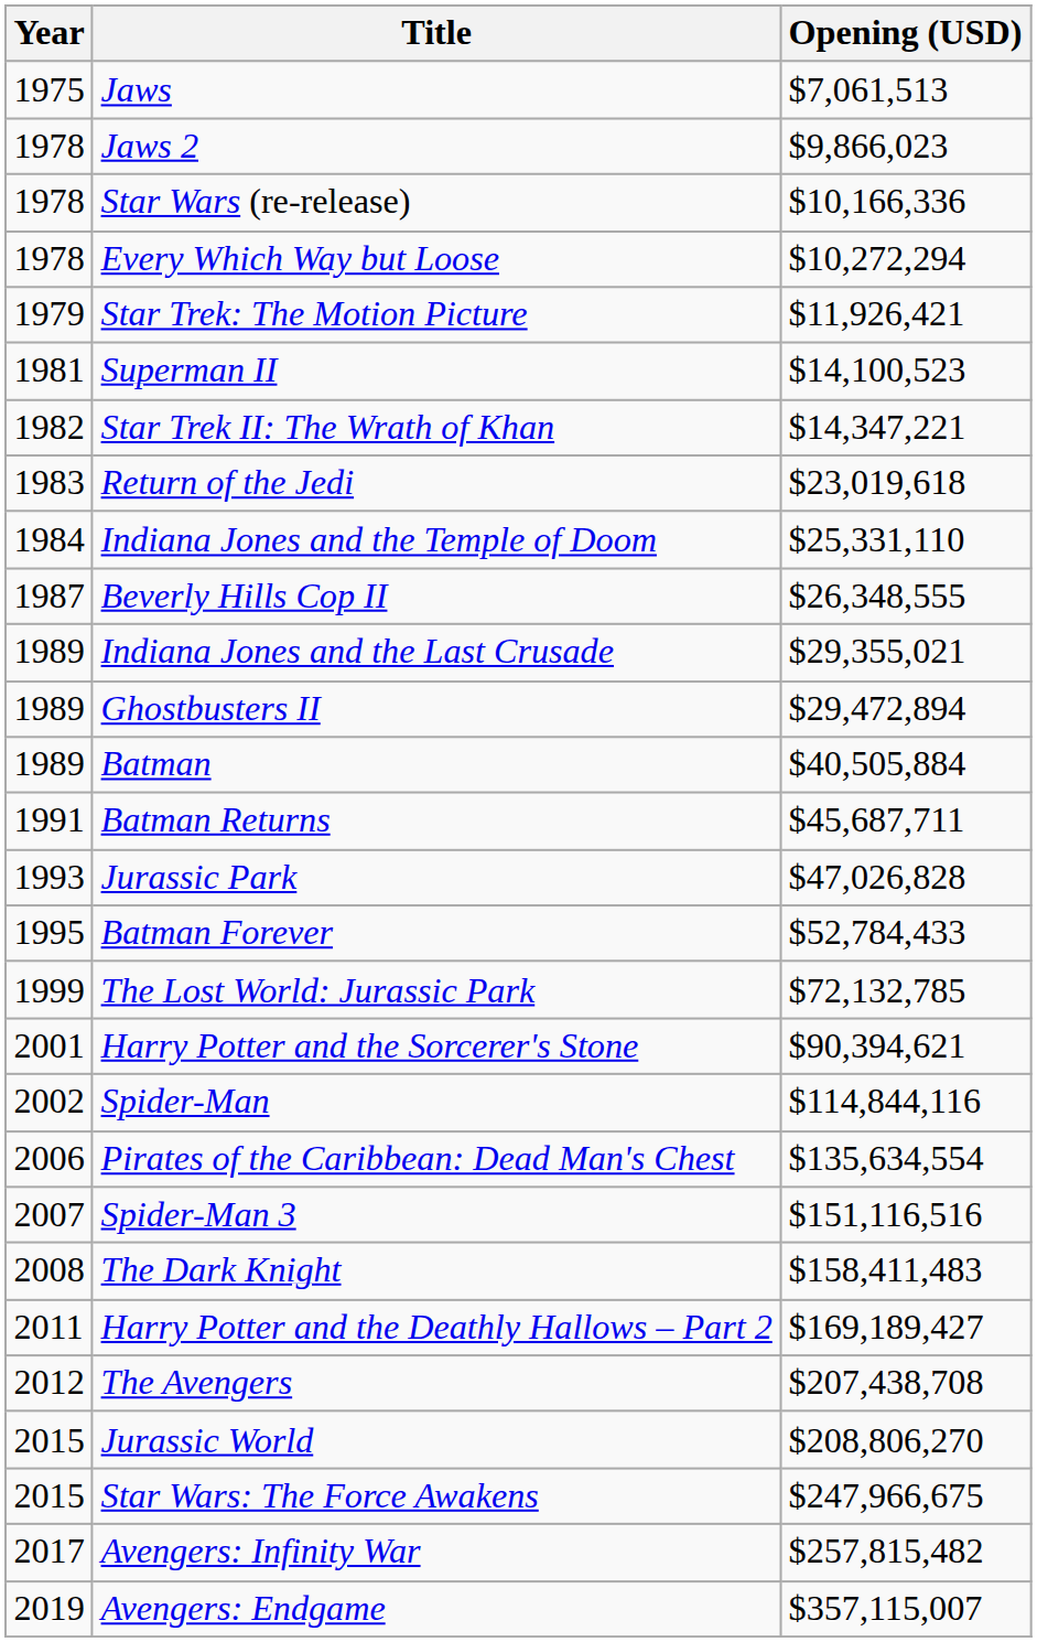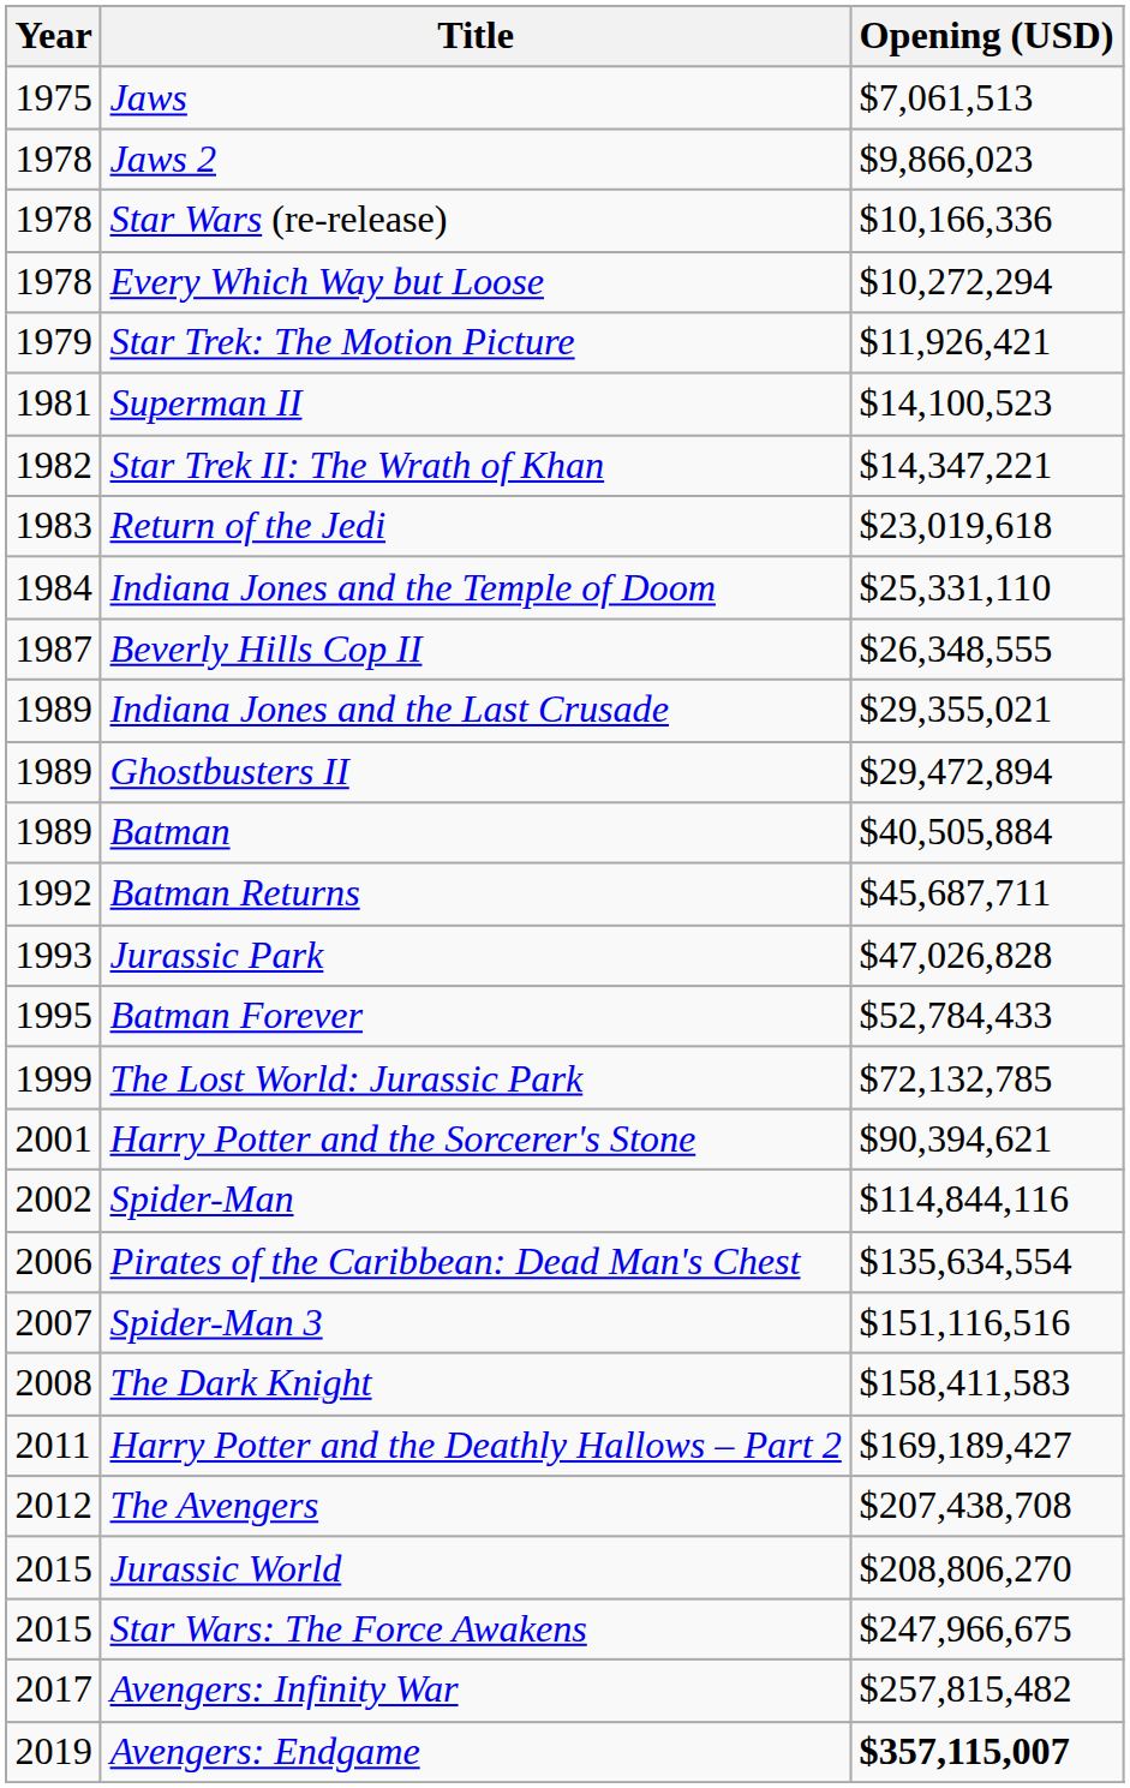 <table class="wikitable sortable">
 <tr>
 <th>Year</th>
 <th>Title</th>
 <th>Opening (USD)</th>
 </tr>
 <tr>
 <td>1975</td>
 <td><em><a href='#'>Jaws</a></em></td>
 <td>$7,061,513</td>
 </tr>
 <tr>
 <td>1978</td>
 <td><em><a href='#'>Jaws 2</a></em></td>
 <td>$9,866,023</td>
 </tr>
 <tr>
 <td>1978</td>
 <td><em><a href='#'>Star Wars</a></em> (re-release)</td>
 <td>$10,166,336</td>
 </tr>
 <tr>
 <td>1978</td>
 <td><em><a href='#'>Every Which Way but Loose</a></em></td>
 <td>$10,272,294</td>
 </tr>
 <tr>
 <td>1979</td>
 <td><em><a href='#'>Star Trek: The Motion Picture</a></em></td>
 <td>$11,926,421</td>
 </tr>
 <tr>
 <td>1981</td>
 <td><em><a href='#'>Superman II</a></em></td>
 <td>$14,100,523</td>
 </tr>
 <tr>
 <td>1982</td>
 <td><em><a href='#'>Star Trek II: The Wrath of Khan</a></em></td>
 <td>$14,347,221</td>
 </tr>
 <tr>
 <td>1983</td>
 <td><em><a href='#'>Return of the Jedi</a></em></td>
 <td>$23,019,618</td>
 </tr>
 <tr>
 <td>1984</td>
 <td><em><a href='#'>Indiana Jones and the Temple of Doom</a></em></td>
 <td>$25,331,110</td>
 </tr>
 <tr>
 <td>1987</td>
 <td><em><a href='#'>Beverly Hills Cop II</a></em></td>
 <td>$26,348,555</td>
 </tr>
 <tr>
 <td>1989</td>
 <td><em><a href='#'>Indiana Jones and the Last Crusade</a></em></td>
 <td>$29,355,021</td>
 </tr>
 <tr>
 <td>1989</td>
 <td><em><a href='#'>Ghostbusters II</a></em></td>
 <td>$29,472,894</td>
 </tr>
 <tr>
 <td>1989</td>
 <td><em><a href='#'>Batman</a></em></td>
 <td>$40,505,884</td>
 </tr>
 <tr>
-<td>1991</td>
+<td>1992</td>
 <td><em><a href='#'>Batman Returns</a></em></td>
 <td>$45,687,711</td>
 </tr>
 <tr>
 <td>1993</td>
 <td><em><a href='#'>Jurassic Park</a></em></td>
 <td>$47,026,828</td>
 </tr>
 <tr>
 <td>1995</td>
 <td><em><a href='#'>Batman Forever</a></em></td>
 <td>$52,784,433</td>
 </tr>
 <tr>
 <td>1999</td>
 <td><em><a href='#'>The Lost World: Jurassic Park</a></em></td>
 <td>$72,132,785</td>
 </tr>
 <tr>
 <td>2001</td>
 <td><em><a href='#'>Harry Potter and the Sorcerer's Stone</a></em></td>
 <td>$90,394,621</td>
 </tr>
 <tr>
 <td>2002</td>
 <td><em><a href='#'>Spider-Man</a></em></td>
 <td>$114,844,116</td>
 </tr>
 <tr>
 <td>2006</td>
 <td><em><a href='#'>Pirates of the Caribbean: Dead Man's Chest</a></em></td>
 <td>$135,634,554</td>
 </tr>
 <tr>
 <td>2007</td>
 <td><em><a href='#'>Spider-Man 3</a></em></td>
 <td>$151,116,516</td>
 </tr>
 <tr>
 <td>2008</td>
 <td><em><a href='#'>The Dark Knight</a></em></td>
-<td>$158,411,483</td>
+<td>$158,411,583</td>
 </tr>
 <tr>
 <td>2011</td>
 <td><em><a href='#'>Harry Potter and the Deathly Hallows – Part 2</a></em></td>
 <td>$169,189,427</td>
 </tr>
 <tr>
 <td>2012</td>
 <td><em><a href='#'>The Avengers</a></em></td>
 <td>$207,438,708</td>
 </tr>
 <tr>
 <td>2015</td>
 <td><em><a href='#'>Jurassic World</a></em></td>
 <td>$208,806,270</td>
 </tr>
 <tr>
 <td>2015</td>
 <td><em><a href='#'>Star Wars: The Force Awakens</a></em></td>
 <td>$247,966,675</td>
 </tr>
 <tr>
 <td>2017</td>
 <td><em><a href='#'>Avengers: Infinity War</a></em></td>
 <td>$257,815,482</td>
 </tr>
 <tr>
 <td>2019</td>
 <td><em><a href='#'>Avengers: Endgame</a></em></td>
-<td>$357,115,007</td>
+<td><strong>$357,115,007</strong></td>
 </tr>
 <tr>
 </tr>
 </table>
